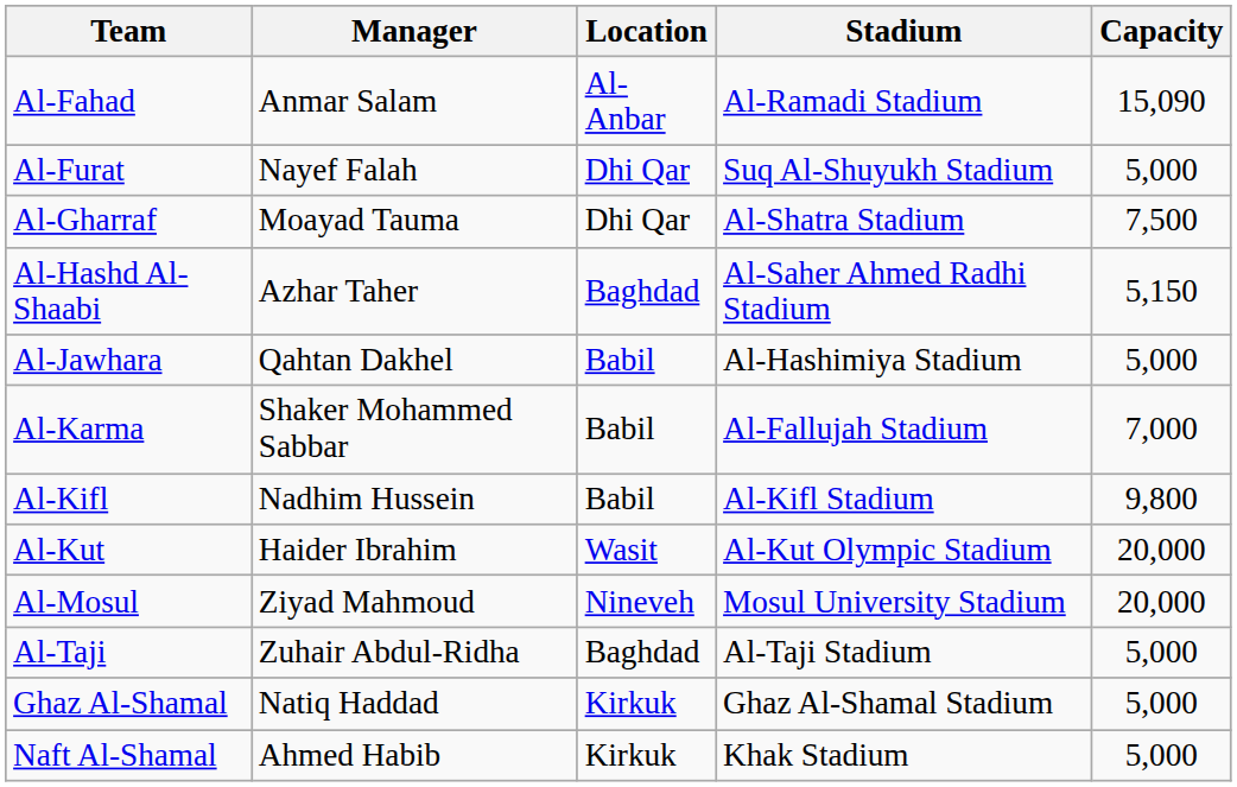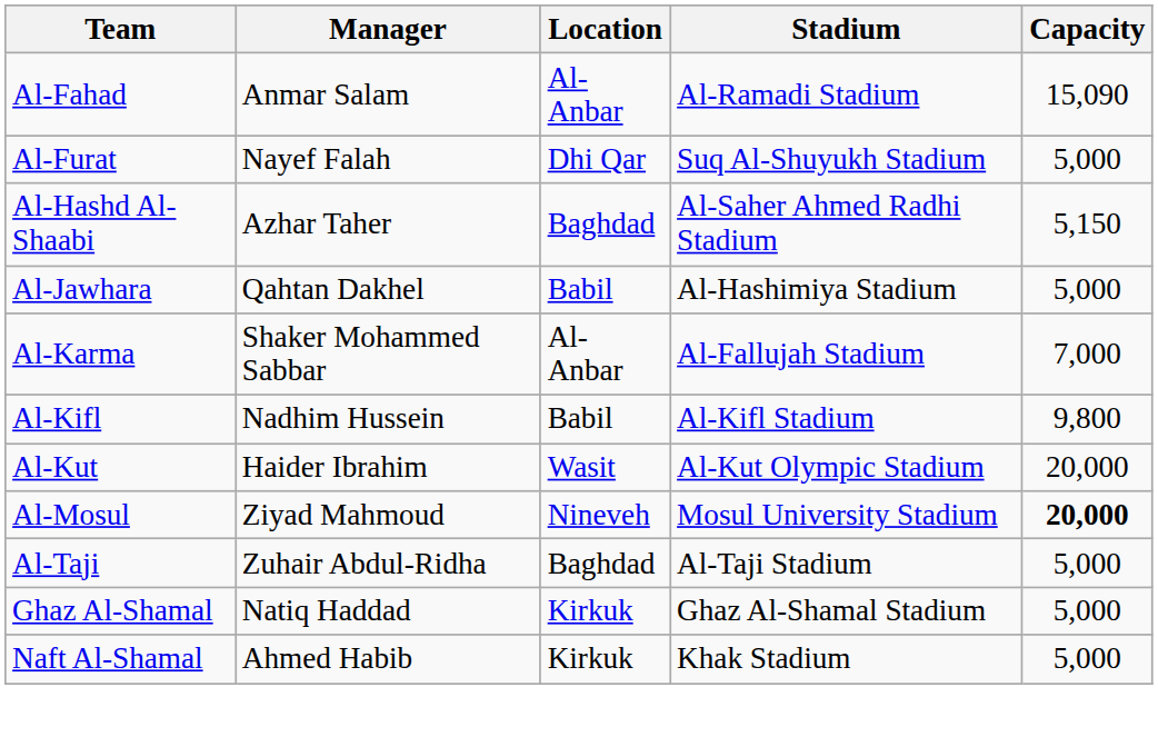 <table class="wikitable sortable" style="text-align: left;">
 <tr>
 <th>Team</th>
 <th>Manager</th>
 <th>Location</th>
 <th>Stadium</th>
 <th>Capacity</th>
 </tr>
 <tr>
 <td><a href='#'>Al-Fahad</a></td>
 <td> Anmar Salam</td>
 <td><a href='#'>Al-Anbar</a> </td>
 <td><a href='#'>Al-Ramadi Stadium</a></td>
 <td style="text-align:center">15,090</td>
 </tr>
 <tr>
 <td><a href='#'>Al-Furat</a></td>
 <td> Nayef Falah</td>
 <td><a href='#'>Dhi Qar</a> </td>
 <td><a href='#'>Suq Al-Shuyukh Stadium</a></td>
 <td style="text-align:center">5,000</td>
 </tr>
 <tr>
-<td><a href='#'>Al-Gharraf</a></td>
-<td> Moayad Tauma</td>
-<td>Dhi Qar </td>
-<td><a href='#'>Al-Shatra Stadium</a></td>
-<td style="text-align:center">7,500</td>
-</tr>
-<tr>
 <td><a href='#'>Al-Hashd Al-Shaabi</a></td>
 <td> Azhar Taher</td>
 <td><a href='#'>Baghdad</a> </td>
 <td><a href='#'>Al-Saher Ahmed Radhi Stadium</a></td>
 <td style="text-align:center">5,150</td>
 </tr>
 <tr>
 <td><a href='#'>Al-Jawhara</a></td>
 <td> Qahtan Dakhel</td>
 <td><a href='#'>Babil</a> </td>
 <td>Al-Hashimiya Stadium</td>
 <td style="text-align:center">5,000</td>
 </tr>
 <tr>
 <td><a href='#'>Al-Karma</a></td>
 <td> Shaker Mohammed Sabbar</td>
-<td>Babil </td>
+<td>Al-Anbar </td>
 <td><a href='#'>Al-Fallujah Stadium</a></td>
 <td style="text-align:center">7,000</td>
 </tr>
 <tr>
 <td><a href='#'>Al-Kifl</a></td>
 <td> Nadhim Hussein</td>
 <td>Babil </td>
 <td><a href='#'>Al-Kifl Stadium</a></td>
 <td style="text-align:center">9,800</td>
 </tr>
 <tr>
 <td><a href='#'>Al-Kut</a></td>
 <td> Haider Ibrahim</td>
 <td><a href='#'>Wasit</a></td>
 <td><a href='#'>Al-Kut Olympic Stadium</a></td>
 <td style="text-align:center">20,000</td>
 </tr>
 <tr>
 <td><a href='#'>Al-Mosul</a></td>
 <td> Ziyad Mahmoud</td>
 <td><a href='#'>Nineveh</a></td>
 <td><a href='#'>Mosul University Stadium</a></td>
-<td style="text-align:center">20,000</td>
+<td style="text-align:center"><strong>20,000</strong></td>
 </tr>
 <tr>
 <td><a href='#'>Al-Taji</a></td>
 <td> Zuhair Abdul-Ridha</td>
 <td>Baghdad </td>
 <td>Al-Taji Stadium</td>
 <td style="text-align:center">5,000</td>
 </tr>
 <tr>
 <td><a href='#'>Ghaz Al-Shamal</a></td>
 <td> Natiq Haddad</td>
 <td><a href='#'>Kirkuk</a> </td>
 <td>Ghaz Al-Shamal Stadium</td>
 <td style="text-align:center">5,000</td>
 </tr>
 <tr>
 <td><a href='#'>Naft Al-Shamal</a></td>
 <td> Ahmed Habib</td>
 <td>Kirkuk </td>
 <td>Khak Stadium</td>
 <td style="text-align:center">5,000</td>
 </tr>
 </table>
